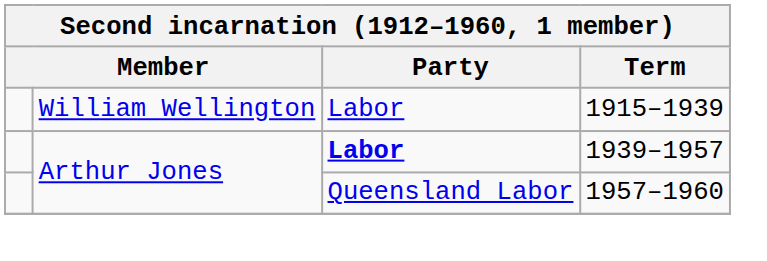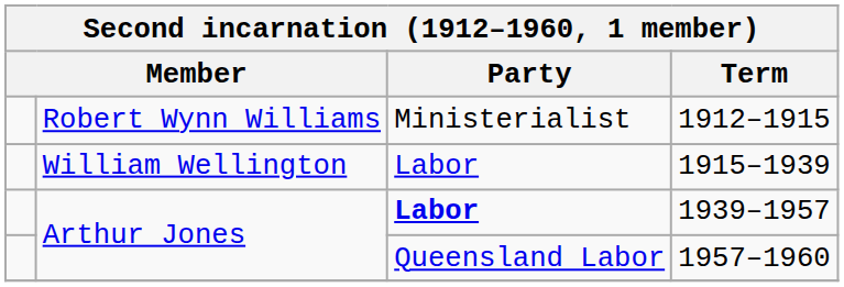 <table class="wikitable">
 <tr>
 <th colspan="4">Second incarnation (1912–1960, 1 member)</th>
 </tr>
 <tr>
 <th colspan="2">Member</th>
 <th>Party</th>
 <th>Term</th>
+</tr>
+<tr>
+<td> </td>
+<td><a href='#'>Robert Wynn Williams</a></td>
+<td>Ministerialist</td>
+<td>1912–1915</td>
 </tr>
 <tr>
 <td> </td>
 <td><a href='#'>William Wellington</a></td>
 <td><a href='#'>Labor</a></td>
 <td>1915–1939</td>
 </tr>
 <tr>
 <td> </td>
 <td rowspan="2"><a href='#'>Arthur Jones</a></td>
 <td><strong><a href='#'>Labor</a></strong></td>
 <td>1939–1957</td>
 </tr>
 <tr>
 <td> </td>
 <td><a href='#'>Queensland Labor</a></td>
 <td>1957–1960</td>
 </tr>
 <tr>
 </tr>
 </table>
